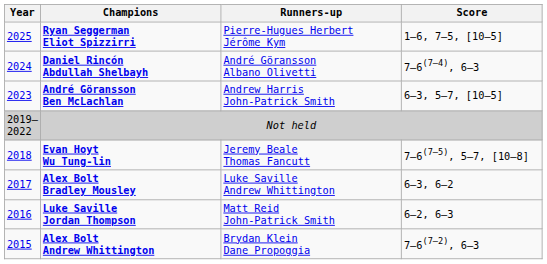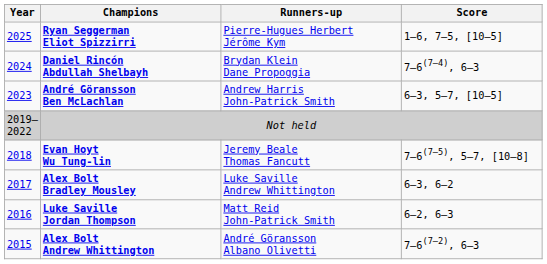 <table class="wikitable" style="font-size:90%">
 <tr>
 <th>Year</th>
 <th width="200">Champions</th>
 <th width="200">Runners-up</th>
 <th width="155">Score</th>
 </tr>
 <tr>
 <td><a href='#'>2025</a></td>
 <td> <strong><a href='#'>Ryan Seggerman</a></strong> <br>  <strong><a href='#'>Eliot Spizzirri</a></strong></td>
 <td> <a href='#'>Pierre-Hugues Herbert</a> <br>  <a href='#'>Jérôme Kym</a></td>
 <td>1–6, 7–5, [10–5]</td>
 </tr>
 <tr>
 <td><a href='#'>2024</a></td>
 <td> <strong><a href='#'>Daniel Rincón</a></strong> <br>  <strong><a href='#'>Abdullah Shelbayh</a></strong></td>
-<td> <a href='#'>André Göransson</a> <br>  <a href='#'>Albano Olivetti</a></td>
+<td> <a href='#'>Brydan Klein</a> <br>  <a href='#'>Dane Propoggia</a></td>
 <td>7–6<sup>(7–4)</sup>, 6–3</td>
 </tr>
 <tr>
 <td><a href='#'>2023</a></td>
 <td> <strong><a href='#'>André Göransson</a></strong> <br>  <strong><a href='#'>Ben McLachlan</a></strong></td>
 <td> <a href='#'>Andrew Harris</a> <br>  <a href='#'>John-Patrick Smith</a></td>
 <td>6–3, 5–7, [10–5]</td>
 </tr>
 <tr>
 <td style="background:#cfcfcf">2019–2022</td>
 <td colspan=3 align=center style="background:#cfcfcf"><em>Not held</em></td>
 </tr>
 <tr>
 <td><a href='#'>2018</a></td>
 <td> <strong><a href='#'>Evan Hoyt</a></strong> <br>  <strong><a href='#'>Wu Tung-lin</a></strong></td>
 <td> <a href='#'>Jeremy Beale</a> <br>  <a href='#'>Thomas Fancutt</a></td>
 <td>7–6<sup>(7–5)</sup>, 5–7, [10–8]</td>
 </tr>
 <tr>
 <td><a href='#'>2017</a></td>
 <td> <strong><a href='#'>Alex Bolt</a></strong> <br>  <strong><a href='#'>Bradley Mousley</a></strong></td>
 <td> <a href='#'>Luke Saville</a> <br>  <a href='#'>Andrew Whittington</a></td>
 <td>6–3, 6–2</td>
 </tr>
 <tr>
 <td><a href='#'>2016</a></td>
 <td> <strong><a href='#'>Luke Saville</a></strong> <br>  <strong><a href='#'>Jordan Thompson</a></strong></td>
 <td> <a href='#'>Matt Reid</a> <br>  <a href='#'>John-Patrick Smith</a></td>
 <td>6–2, 6–3</td>
 </tr>
 <tr>
 <td><a href='#'>2015</a></td>
 <td> <strong><a href='#'>Alex Bolt</a></strong> <br>  <strong><a href='#'>Andrew Whittington</a></strong></td>
-<td> <a href='#'>Brydan Klein</a> <br>  <a href='#'>Dane Propoggia</a></td>
+<td> <a href='#'>André Göransson</a> <br>  <a href='#'>Albano Olivetti</a></td>
 <td>7–6<sup>(7–2)</sup>, 6–3</td>
 </tr>
 </table>
